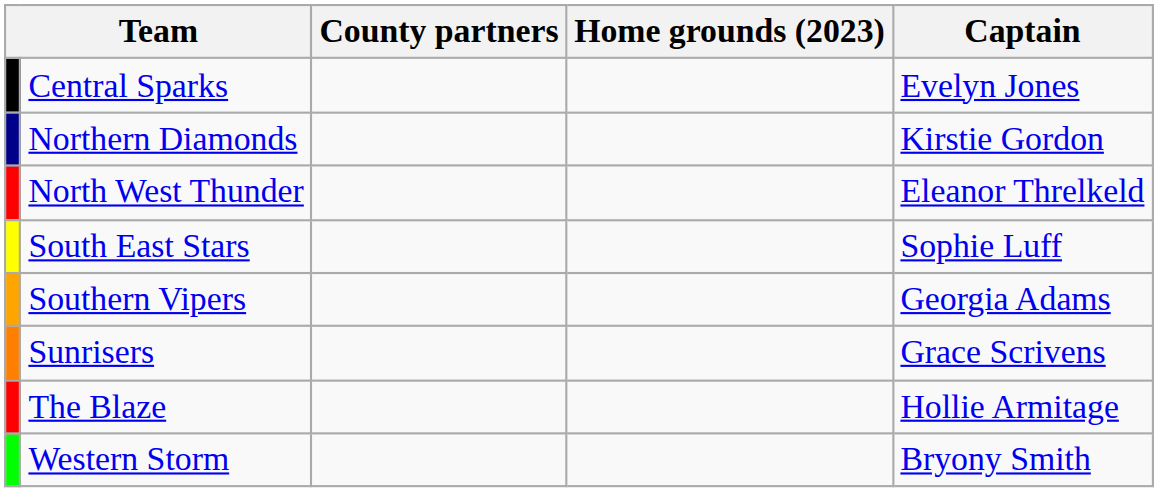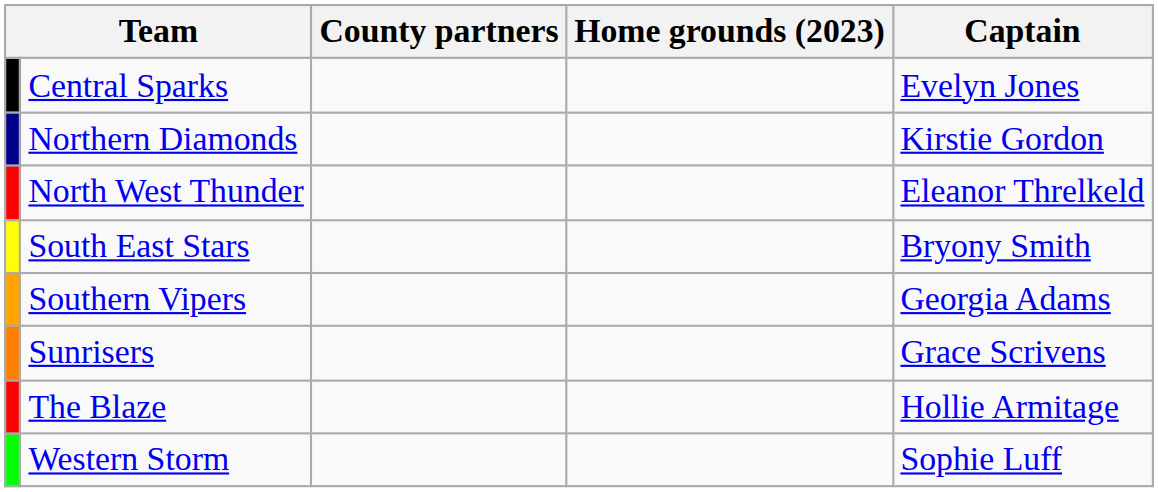 <table class="wikitable">
 <tr>
 <th colspan="2">Team</th>
 <th>County partners</th>
 <th>Home grounds (2023)</th>
 <th>Captain</th>
 </tr>
 <tr>
 <td style="background:#000000;"></td>
 <td><a href='#'>Central Sparks</a></td>
 <td><small></small></td>
 <td><small></small></td>
 <td><a href='#'>Evelyn Jones</a></td>
 </tr>
 <tr>
 <td style="background:#00008b;"></td>
 <td><a href='#'>Northern Diamonds</a></td>
 <td><small></small></td>
 <td><small></small></td>
 <td><a href='#'>Kirstie Gordon</a></td>
 </tr>
 <tr>
 <td style="background:	#FF0000;"></td>
 <td><a href='#'>North West Thunder</a></td>
 <td><small></small></td>
 <td><small></small></td>
 <td><a href='#'>Eleanor Threlkeld</a></td>
 </tr>
 <tr>
 <td style="background:	#ffff00;"></td>
 <td><a href='#'>South East Stars</a></td>
 <td><small></small></td>
 <td><small></small></td>
-<td><a href='#'>Sophie Luff</a></td>
+<td><a href='#'>Bryony Smith</a></td>
 </tr>
 <tr>
 <td style="background:#FFA500;"></td>
 <td><a href='#'>Southern Vipers</a></td>
 <td><small></small></td>
 <td><small></small></td>
 <td><a href='#'>Georgia Adams</a></td>
 </tr>
 <tr>
 <td style="background:	#FF8000;"></td>
 <td><a href='#'>Sunrisers</a></td>
 <td><small></small></td>
 <td><small></small></td>
 <td><a href='#'>Grace Scrivens</a></td>
 </tr>
 <tr>
 <td style="background:#FF0000;"></td>
 <td><a href='#'>The Blaze</a></td>
 <td><small></small></td>
 <td><small></small></td>
 <td><a href='#'>Hollie Armitage</a></td>
 </tr>
 <tr>
 <td style="background:#00FF00;"></td>
 <td><a href='#'>Western Storm</a></td>
 <td><small></small></td>
 <td><small></small></td>
-<td><a href='#'>Bryony Smith</a></td>
+<td><a href='#'>Sophie Luff</a></td>
 </tr>
 </table>
